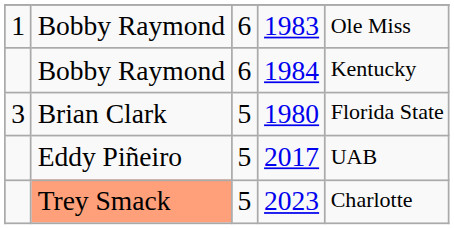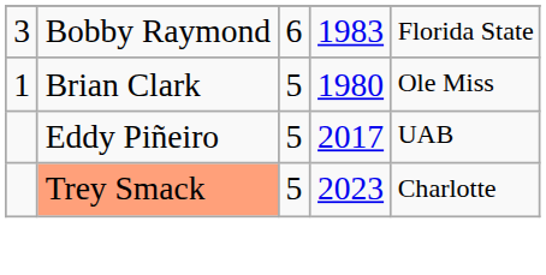 <table class="wikitable">
 <tr>
 </tr>
 <tr>
-<td>1</td>
+<td>3</td>
 <td>Bobby Raymond</td>
 <td>6</td>
 <td><a href='#'>1983</a></td>
-<td style="font-size:80%;">Ole Miss</td>
+<td style="font-size:80%;">Florida State</td>
 </tr>
 <tr>
-<td></td>
-<td>Bobby Raymond</td>
-<td>6</td>
-<td><a href='#'>1984</a></td>
-<td style="font-size:80%;">Kentucky</td>
-</tr>
-<tr>
-<td>3</td>
+<td>1</td>
 <td>Brian Clark</td>
 <td>5</td>
 <td><a href='#'>1980</a></td>
-<td style="font-size:80%;">Florida State</td>
+<td style="font-size:80%;">Ole Miss</td>
 </tr>
 <tr>
 <td></td>
 <td>Eddy Piñeiro</td>
 <td>5</td>
 <td><a href='#'>2017</a></td>
 <td style="font-size:80%;">UAB</td>
 </tr>
 <tr>
 <td></td>
 <td style="background: lightsalmon;">Trey Smack</td>
 <td>5</td>
 <td><a href='#'>2023</a></td>
 <td style="font-size:80%;">Charlotte</td>
 </tr>
 </table>
